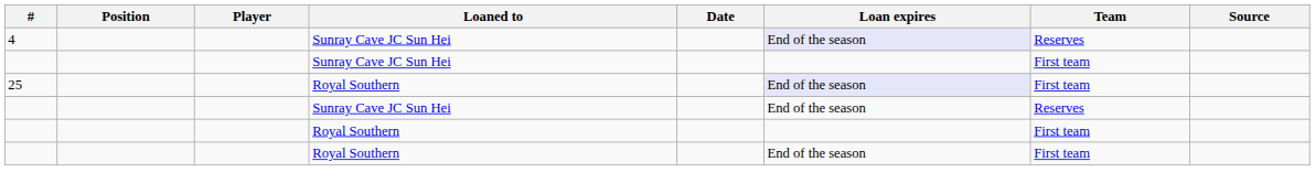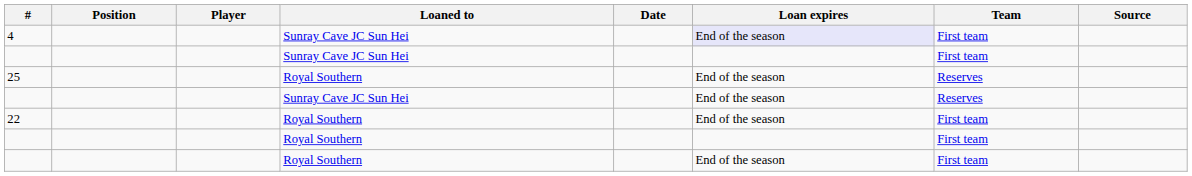 <table class="wikitable sortable" style="width:90%; text-align:center; font-size:95%; text-align:left;">
 <tr>
 <th><strong>#</strong></th>
 <th><strong>Position</strong></th>
 <th><strong>Player</strong></th>
 <th><strong>Loaned to</strong></th>
 <th><strong>Date</strong></th>
 <th><strong>Loan expires</strong></th>
 <th><strong>Team</strong></th>
 <th><strong>Source</strong></th>
 </tr>
 <tr>
 <td>4</td>
 <td></td>
 <td></td>
 <td> <a href='#'>Sunray Cave JC Sun Hei</a></td>
 <td></td>
 <td style="background: lavender;">End of the season</td>
-<td><a href='#'>Reserves</a></td>
+<td><a href='#'>First team</a></td>
 <td></td>
 </tr>
 <tr>
 <td></td>
 <td></td>
 <td></td>
 <td> <a href='#'>Sunray Cave JC Sun Hei</a></td>
 <td></td>
 <td></td>
 <td><a href='#'>First team</a></td>
 <td></td>
 </tr>
 <tr>
 <td>25</td>
 <td></td>
 <td></td>
 <td> <a href='#'>Royal Southern</a></td>
 <td></td>
-<td style="background: lavender;">End of the season</td>
-<td><a href='#'>First team</a></td>
+<td>End of the season</td>
+<td><a href='#'>Reserves</a></td>
 <td></td>
 </tr>
 <tr>
 <td></td>
 <td></td>
 <td></td>
 <td> <a href='#'>Sunray Cave JC Sun Hei</a></td>
 <td></td>
 <td>End of the season</td>
 <td><a href='#'>Reserves</a></td>
+<td></td>
+</tr>
+<tr>
+<td>22</td>
+<td></td>
+<td></td>
+<td> <a href='#'>Royal Southern</a></td>
+<td></td>
+<td>End of the season</td>
+<td><a href='#'>First team</a></td>
 <td></td>
 </tr>
 <tr>
 <td></td>
 <td></td>
 <td></td>
 <td> <a href='#'>Royal Southern</a></td>
 <td></td>
 <td></td>
 <td><a href='#'>First team</a></td>
 <td></td>
 </tr>
 <tr>
 <td></td>
 <td></td>
 <td></td>
 <td> <a href='#'>Royal Southern</a></td>
 <td></td>
 <td>End of the season</td>
 <td><a href='#'>First team</a></td>
 <td></td>
 </tr>
 </table>
